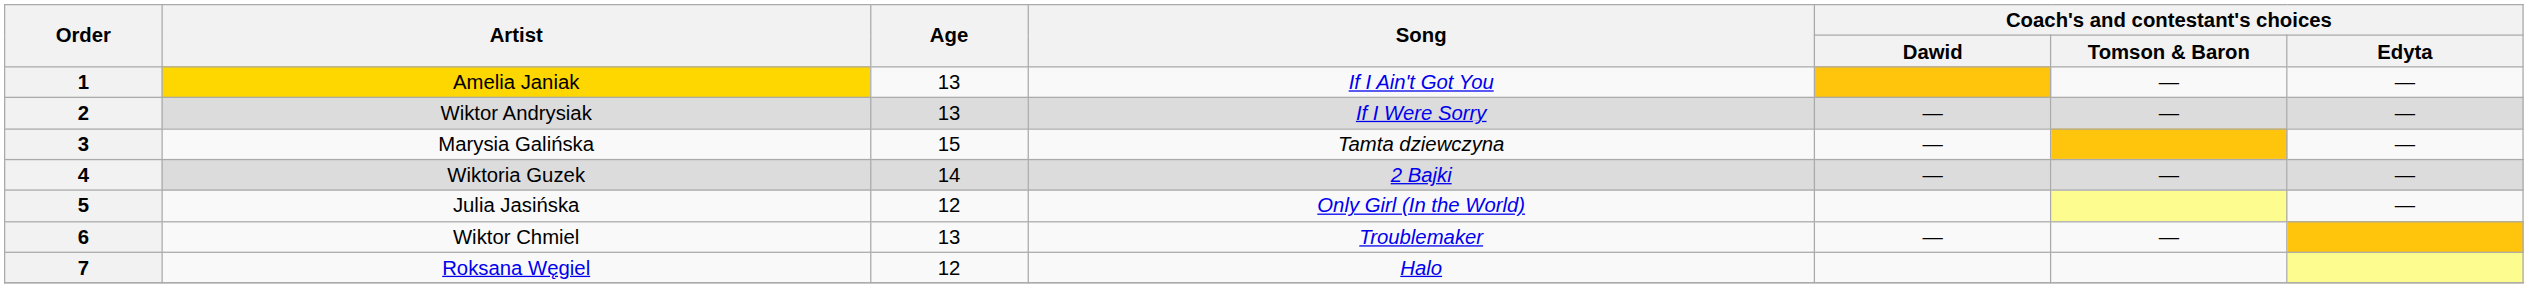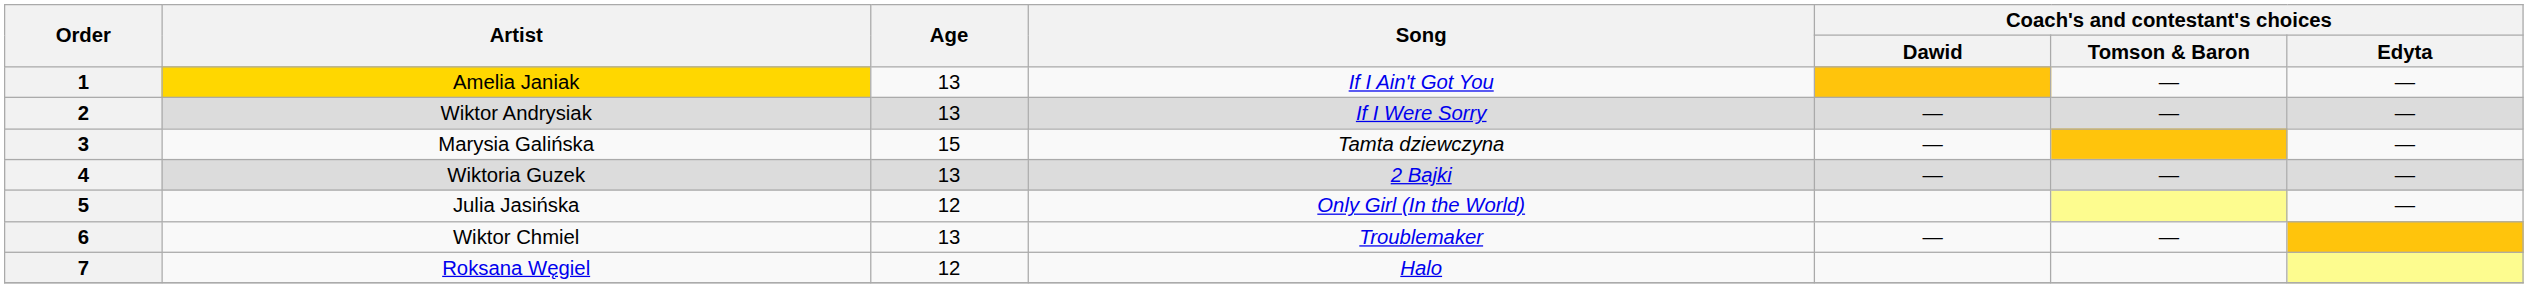 <table class="wikitable" style="text-align:center; line-height:17px; width:100%;">
 <tr>
 <th scope="col" rowspan="2" style="width:04%;">Order</th>
 <th scope="col" rowspan="2" style="width:18%;">Artist</th>
 <th scope="col" rowspan="2" style="width:04%;">Age</th>
 <th scope="col" rowspan="2" style="width:20%;">Song</th>
 <th colspan="3">Coach's and contestant's choices</th>
 </tr>
 <tr>
 <th style="width:06%;">Dawid</th>
 <th style="width:06%;">Tomson & Baron</th>
 <th style="width:06%;">Edyta</th>
 </tr>
 <tr>
 <th>1</th>
 <td style="background: gold;">Amelia Janiak</td>
 <td>13</td>
 <td><em><a href='#'>If I Ain't Got You</a></em></td>
 <td style="background:#FFC40C;"><strong></strong></td>
 <td>—</td>
 <td>—</td>
 </tr>
 <tr style="background:#DCDCDC;">
 <th>2</th>
 <td>Wiktor Andrysiak</td>
 <td>13</td>
 <td><em><a href='#'>If I Were Sorry</a></em></td>
 <td>—</td>
 <td>—</td>
 <td>—</td>
 </tr>
 <tr>
 <th>3</th>
 <td>Marysia Galińska</td>
 <td>15</td>
 <td><em>Tamta dziewczyna</em></td>
 <td>—</td>
 <td style="background:#FFC40C;"><strong></strong></td>
 <td>—</td>
 </tr>
 <tr style="background:#DCDCDC;">
 <th>4</th>
 <td>Wiktoria Guzek</td>
-<td>14</td>
+<td>13</td>
 <td><em><a href='#'>2 Bajki</a></em></td>
 <td>—</td>
 <td>—</td>
 <td>—</td>
 </tr>
 <tr>
 <th>5</th>
 <td>Julia Jasińska</td>
 <td>12</td>
 <td><em><a href='#'>Only Girl (In the World)</a></em></td>
 <td><strong></strong></td>
 <td style="background:#fdfc8f;"><strong></strong></td>
 <td>—</td>
 </tr>
 <tr>
 <th>6</th>
 <td>Wiktor Chmiel</td>
 <td>13</td>
 <td><a href='#'><em>Troublemaker</em></a></td>
 <td>—</td>
 <td>—</td>
 <td style="background:#FFC40C;"><strong></strong></td>
 </tr>
 <tr>
 <th>7</th>
 <td><a href='#'>Roksana Węgiel</a></td>
 <td>12</td>
 <td><a href='#'><em>Halo</em></a></td>
 <td><strong></strong></td>
 <td><strong></strong></td>
 <td style="background:#fdfc8f;"><strong></strong></td>
 </tr>
 <tr>
 </tr>
 </table>
